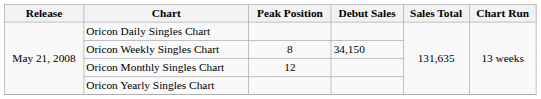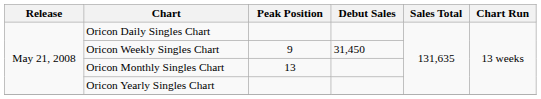 <table class="wikitable" width="750px">
 <tr>
 <th align="left">Release</th>
 <th align="left">Chart</th>
 <th align="left">Peak Position</th>
 <th align="left">Debut Sales</th>
 <th align="left">Sales Total</th>
 <th align="left">Chart Run</th>
 </tr>
 <tr>
 <td align="center" rowspan="4">May 21, 2008</td>
 <td align="left">Oricon Daily Singles Chart</td>
 <td align="center"></td>
 <td align="left"></td>
 <td align="center" rowspan="4">131,635</td>
 <td align="center" rowspan="4">13 weeks</td>
 </tr>
 <tr>
 <td align="left">Oricon Weekly Singles Chart</td>
-<td align="center">8</td>
-<td align="left">34,150</td>
+<td align="center">9</td>
+<td align="left">31,450</td>
 </tr>
 <tr>
 <td align="left">Oricon Monthly Singles Chart</td>
-<td align="center">12</td>
+<td align="center">13</td>
 <td align="left"></td>
 </tr>
 <tr>
 <td align="left">Oricon Yearly Singles Chart</td>
 <td align="center"></td>
 <td align="left"></td>
 </tr>
 <tr>
 </tr>
 </table>
